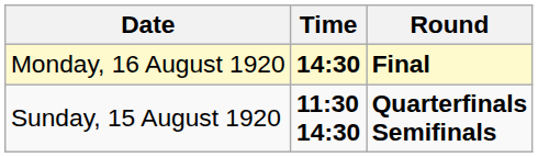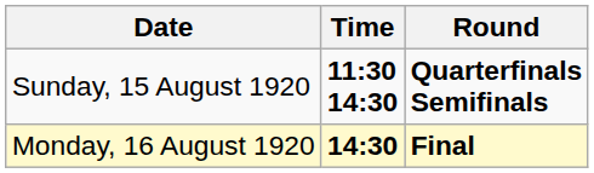 <table class="wikitable">
 <tr>
 <th>Date</th>
 <th>Time</th>
 <th>Round</th>
 </tr>
+<tr>
+<td>Sunday, 15 August 1920</td>
+<td><strong>11:30</strong><br><strong>14:30</strong></td>
+<td><strong>Quarterfinals</strong><br><strong>Semifinals</strong></td>
+</tr>
 <tr style=background:lemonchiffon>
 <td>Monday, 16 August 1920</td>
 <td><strong>14:30</strong></td>
 <td><strong>Final</strong></td>
 </tr>
-<tr>
-<td>Sunday, 15 August 1920</td>
-<td><strong>11:30</strong><br><strong>14:30</strong></td>
-<td><strong>Quarterfinals</strong><br><strong>Semifinals</strong></td>
-</tr>
 </table>
